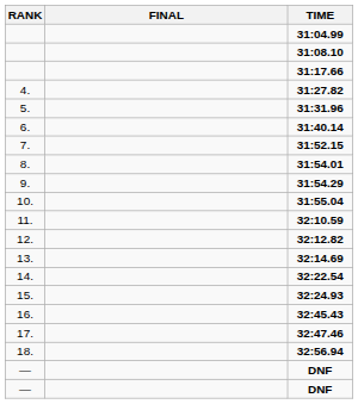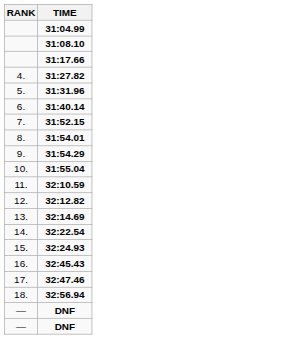 <table class="wikitable" style="border-collapse: collapse; font-size: 90%;">
 <tr>
 <th>RANK</th>
-<th style="width: 20em">FINAL</th>
 <th style="width: 5em">TIME</th>
 </tr>
 <tr>
 <td align="center"></td>
-<td></td>
 <td align="center"><strong>31:04.99</strong></td>
 </tr>
 <tr>
 <td align="center"></td>
-<td></td>
 <td align="center"><strong>31:08.10</strong></td>
 </tr>
 <tr>
 <td align="center"></td>
-<td></td>
 <td align="center"><strong>31:17.66</strong></td>
 </tr>
 <tr>
 <td align="center">4.</td>
-<td></td>
 <td align="center"><strong>31:27.82</strong></td>
 </tr>
 <tr>
 <td align="center">5.</td>
-<td></td>
 <td align="center"><strong>31:31.96</strong></td>
 </tr>
 <tr>
 <td align="center">6.</td>
-<td></td>
 <td align="center"><strong>31:40.14</strong></td>
 </tr>
 <tr>
 <td align="center">7.</td>
-<td></td>
 <td align="center"><strong>31:52.15</strong></td>
 </tr>
 <tr>
 <td align="center">8.</td>
-<td></td>
 <td align="center"><strong>31:54.01</strong></td>
 </tr>
 <tr>
 <td align="center">9.</td>
-<td></td>
 <td align="center"><strong>31:54.29</strong></td>
 </tr>
 <tr>
 <td align="center">10.</td>
-<td></td>
 <td align="center"><strong>31:55.04</strong></td>
 </tr>
 <tr>
 <td align="center">11.</td>
-<td></td>
 <td align="center"><strong>32:10.59</strong></td>
 </tr>
 <tr>
 <td align="center">12.</td>
-<td></td>
 <td align="center"><strong>32:12.82</strong></td>
 </tr>
 <tr>
 <td align="center">13.</td>
-<td></td>
 <td align="center"><strong>32:14.69</strong></td>
 </tr>
 <tr>
 <td align="center">14.</td>
-<td></td>
 <td align="center"><strong>32:22.54</strong></td>
 </tr>
 <tr>
 <td align="center">15.</td>
-<td></td>
 <td align="center"><strong>32:24.93</strong></td>
 </tr>
 <tr>
 <td align="center">16.</td>
-<td></td>
 <td align="center"><strong>32:45.43</strong></td>
 </tr>
 <tr>
 <td align="center">17.</td>
-<td></td>
 <td align="center"><strong>32:47.46</strong></td>
 </tr>
 <tr>
 <td align="center">18.</td>
-<td></td>
 <td align="center"><strong>32:56.94</strong></td>
 </tr>
 <tr>
 <td align="center">—</td>
-<td></td>
 <td align="center"><strong>DNF</strong></td>
 </tr>
 <tr>
 <td align="center">—</td>
-<td></td>
 <td align="center"><strong>DNF</strong></td>
 </tr>
 </table>
